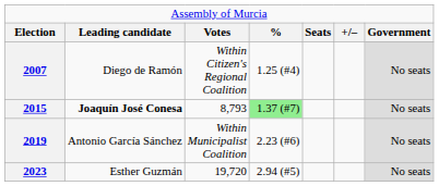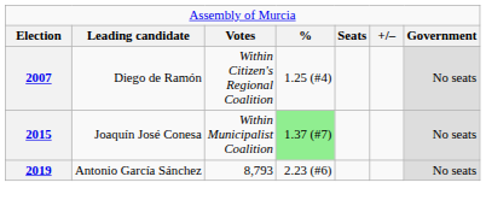 <table class="wikitable" style="text-align:right;">
 <tr>
 <td colspan="7" align="center"><a href='#'>Assembly of Murcia</a></td>
 </tr>
 <tr>
 <th width="75">Election</th>
 <th>Leading candidate</th>
 <th width="70">Votes</th>
 <th width="65">%</th>
 <th>Seats</th>
 <th width="35">+/–</th>
 <th>Government</th>
 </tr>
 <tr>
 <th><a href='#'>2007</a></th>
 <td>Diego de Ramón</td>
 <td><em>Within Citizen's Regional Coalition</em></td>
 <td>1.25 (#4)</td>
 <td></td>
 <td></td>
 <td style="background:#ddd;">No seats</td>
 </tr>
 <tr>
 <th><a href='#'>2015</a></th>
-<td><strong>Joaquín José Conesa</strong></td>
-<td>8,793</td>
+<td>Joaquín José Conesa</td>
+<td><em>Within Municipalist Coalition</em></td>
 <td style="background: lightgreen;">1.37 (#7)</td>
 <td></td>
 <td></td>
 <td style="background:#ddd;">No seats</td>
 </tr>
 <tr>
 <th><a href='#'>2019</a></th>
 <td align="left">Antonio García Sánchez</td>
-<td><em>Within Municipalist Coalition</em></td>
+<td>8,793</td>
 <td>2.23 (#6)</td>
 <td></td>
 <td></td>
 <td style="background:#ddd;">No seats</td>
 </tr>
-<tr>
-<th><a href='#'>2023</a></th>
-<td>Esther Guzmán</td>
-<td>19,720</td>
-<td>2.94 (#5)</td>
-<td></td>
-<td></td>
-<td style="background:#ddd;">No seats</td>
-</tr>
 </table>
